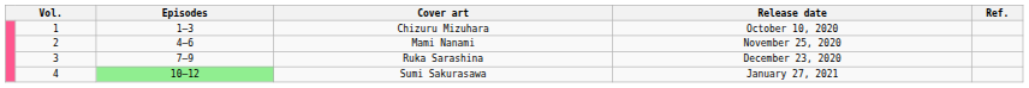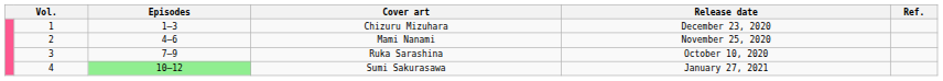 <table class="wikitable" style="text-align: center; width: 70%;">
 <tr>
 <th colspan="2">Vol.</th>
 <th>Episodes</th>
 <th>Cover art</th>
 <th>Release date</th>
 <th width="5%">Ref.</th>
 </tr>
 <tr>
 <td rowspan="4" width="1%" style="background: #FF578F;"></td>
 <td>1</td>
 <td>1–3</td>
 <td>Chizuru Mizuhara</td>
-<td>October 10, 2020</td>
+<td>December 23, 2020</td>
 <td></td>
 </tr>
 <tr>
 <td>2</td>
 <td>4–6</td>
 <td>Mami Nanami</td>
 <td>November 25, 2020</td>
 <td></td>
 </tr>
 <tr>
 <td>3</td>
 <td>7–9</td>
 <td>Ruka Sarashina</td>
-<td>December 23, 2020</td>
+<td>October 10, 2020</td>
 <td></td>
 </tr>
 <tr>
 <td>4</td>
 <td style="background: lightgreen;">10–12</td>
 <td>Sumi Sakurasawa</td>
 <td>January 27, 2021</td>
 <td></td>
 </tr>
 </table>
